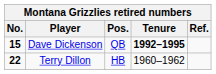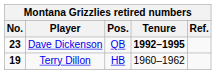 <table class="wikitable" style="text-align:center">
 <tr>
 <th colspan=5 style =><strong>Montana Grizzlies retired numbers</strong></th>
 </tr>
 <tr>
 <th style = >No.</th>
 <th style = >Player</th>
 <th style = >Pos.</th>
 <th style = >Tenure</th>
 <th style = >Ref.</th>
 </tr>
 <tr>
-<td><strong>15</strong></td>
+<td><strong>23</strong></td>
 <td><a href='#'>Dave Dickenson</a></td>
 <td><a href='#'>QB</a></td>
 <td><strong>1992–1995</strong></td>
 <td></td>
 </tr>
 <tr>
-<td><strong>22</strong></td>
+<td><strong>19</strong></td>
 <td><a href='#'>Terry Dillon</a></td>
 <td><a href='#'>HB</a></td>
 <td>1960–1962</td>
 <td></td>
 </tr>
 </table>
